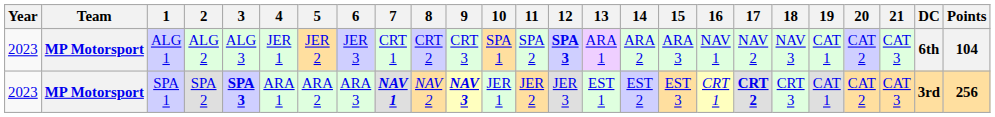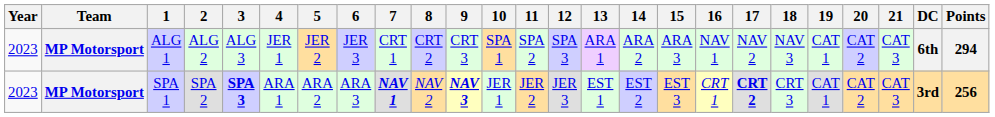 <table class="wikitable" style="text-align:center; font-size:85%">
 <tr>
 <th>Year</th>
 <th>Team</th>
 <th>1</th>
 <th>2</th>
 <th>3</th>
 <th>4</th>
 <th>5</th>
 <th>6</th>
 <th>7</th>
 <th>8</th>
 <th>9</th>
 <th>10</th>
 <th>11</th>
 <th>12</th>
 <th>13</th>
 <th>14</th>
 <th>15</th>
 <th>16</th>
 <th>17</th>
 <th>18</th>
 <th>19</th>
 <th>20</th>
 <th>21</th>
 <th>DC</th>
 <th>Points</th>
 </tr>
 <tr>
 <td><a href='#'>2023</a></td>
 <th nowrap><a href='#'>MP Motorsport</a></th>
 <td style="background:#CFCFFF;"><a href='#'>ALG<br>1</a><br></td>
 <td style="background:#DFFFDF;"><a href='#'>ALG<br>2</a><br></td>
 <td style="background:#DFFFDF;"><a href='#'>ALG<br>3</a><br></td>
 <td style="background:#DFFFDF;"><a href='#'>JER<br>1</a><br></td>
 <td style="background:#FFDF9F;"><a href='#'>JER<br>2</a><br></td>
 <td style="background:#CFCFFF;"><a href='#'>JER<br>3</a><br></td>
 <td style="background:#DFFFDF;"><a href='#'>CRT<br>1</a><br></td>
 <td style="background:#CFCFFF;"><a href='#'>CRT<br>2</a><br></td>
 <td style="background:#DFFFDF;"><a href='#'>CRT<br>3</a><br></td>
 <td style="background:#FFDF9F;"><a href='#'>SPA<br>1</a><br></td>
 <td style="background:#DFFFDF;"><a href='#'>SPA<br>2</a><br></td>
-<td style="background:#CFCFFF;"><strong><a href='#'>SPA<br>3</a><br></strong></td>
+<td style="background:#CFCFFF;"><a href='#'>SPA<br>3</a><br></td>
 <td style="background:#EFCFFF;"><a href='#'>ARA<br>1</a><br></td>
 <td style="background:#DFFFDF;"><a href='#'>ARA<br>2</a><br></td>
 <td style="background:#DFFFDF;"><a href='#'>ARA<br>3</a><br></td>
 <td style="background:#DFFFDF;"><a href='#'>NAV<br>1</a><br></td>
 <td style="background:#DFFFDF;"><a href='#'>NAV<br>2</a><br></td>
 <td style="background:#DFFFDF;"><a href='#'>NAV<br>3</a><br></td>
 <td style="background:#DFFFDF;"><a href='#'>CAT<br>1</a><br></td>
 <td style="background:#CFCFFF;"><a href='#'>CAT<br>2</a><br></td>
 <td style="background:#DFFFDF;"><a href='#'>CAT<br>3</a><br></td>
 <th>6th</th>
-<th>104</th>
+<th>294</th>
 </tr>
 <tr>
 <td><a href='#'>2023</a></td>
 <th nowrap><a href='#'>MP Motorsport</a></th>
 <td style="background:#CFCFFF;"><a href='#'>SPA<br>1</a><br></td>
 <td style="background:#DFDFDF;"><a href='#'>SPA<br>2</a><br></td>
 <td style="background:#CFCFFF;"><strong><a href='#'>SPA<br>3</a></strong><br></td>
 <td style="background:#DFFFDF;"><a href='#'>ARA<br>1</a><br></td>
 <td style="background:#DFFFDF;"><a href='#'>ARA<br>2</a><br></td>
 <td style="background:#DFFFDF;"><a href='#'>ARA<br>3</a><br></td>
 <td style="background:#DFDFDF;"><strong><em><a href='#'>NAV<br>1</a></em></strong><br></td>
 <td style="background:#FFDF9F;"><em><a href='#'>NAV<br>2</a></em><br></td>
 <td style="background:#FFFFBF;"><strong><em><a href='#'>NAV<br>3</a></em></strong><br></td>
 <td style="background:#DFFFDF;"><a href='#'>JER<br>1</a><br></td>
 <td style="background:#FFDF9F;"><a href='#'>JER<br>2</a><br></td>
 <td style="background:#DFDFDF;"><a href='#'>JER<br>3</a><br></td>
 <td style="background:#DFFFDF;"><a href='#'>EST<br>1</a><br></td>
 <td style="background:#CFCFFF;"><a href='#'>EST<br>2</a><br></td>
 <td style="background:#FFDF9F;"><a href='#'>EST<br>3</a><br></td>
 <td style="background:#FFFFBF;"><em><a href='#'>CRT<br>1</a></em><br></td>
 <td style="background:#DFDFDF;"><strong><a href='#'>CRT<br>2</a></strong><br></td>
 <td style="background:#DFFFDF;"><a href='#'>CRT<br>3</a><br></td>
 <td style="background:#DFDFDF;"><a href='#'>CAT<br>1</a><br></td>
 <td style="background:#FFDF9F;"><a href='#'>CAT<br>2</a><br></td>
 <td style="background:#FFDF9F;"><a href='#'>CAT<br>3</a><br></td>
 <th style="background:#FFDF9F;">3rd</th>
 <th style="background:#FFDF9F;">256</th>
 </tr>
 </table>
